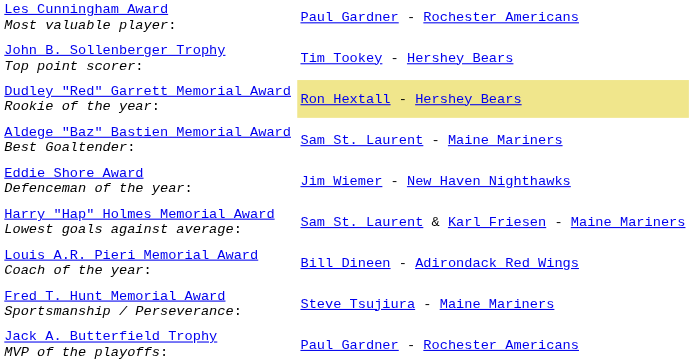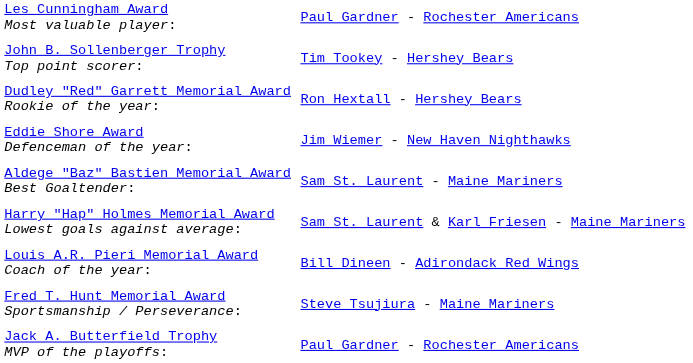 <table cellpadding="3" cellspacing="3">
 <tr>
 <td><a href='#'>Les Cunningham Award</a><br><em>Most valuable player</em>:</td>
 <td><a href='#'>Paul Gardner</a> - <a href='#'>Rochester Americans</a></td>
 </tr>
 <tr>
 <td><a href='#'>John B. Sollenberger Trophy</a><br><em>Top point scorer</em>:</td>
 <td><a href='#'>Tim Tookey</a> - <a href='#'>Hershey Bears</a></td>
 </tr>
 <tr>
 <td><a href='#'>Dudley "Red" Garrett Memorial Award</a><br><em>Rookie of the year</em>:</td>
-<td style="background: khaki;"><a href='#'>Ron Hextall</a> - <a href='#'>Hershey Bears</a></td>
+<td><a href='#'>Ron Hextall</a> - <a href='#'>Hershey Bears</a></td>
+</tr>
+<tr>
+<td><a href='#'>Eddie Shore Award</a><br><em>Defenceman of the year</em>:</td>
+<td><a href='#'>Jim Wiemer</a> - <a href='#'>New Haven Nighthawks</a></td>
 </tr>
 <tr>
 <td><a href='#'>Aldege "Baz" Bastien Memorial Award</a><br><em>Best Goaltender</em>:</td>
 <td><a href='#'>Sam St. Laurent</a> - <a href='#'>Maine Mariners</a></td>
-</tr>
-<tr>
-<td><a href='#'>Eddie Shore Award</a><br><em>Defenceman of the year</em>:</td>
-<td><a href='#'>Jim Wiemer</a> - <a href='#'>New Haven Nighthawks</a></td>
 </tr>
 <tr>
 <td><a href='#'>Harry "Hap" Holmes Memorial Award</a><br><em>Lowest goals against average</em>:</td>
 <td><a href='#'>Sam St. Laurent</a> & <a href='#'>Karl Friesen</a> - <a href='#'>Maine Mariners</a></td>
 </tr>
 <tr>
 <td><a href='#'>Louis A.R. Pieri Memorial Award</a><br><em>Coach of the year</em>:</td>
 <td><a href='#'>Bill Dineen</a> - <a href='#'>Adirondack Red Wings</a></td>
 </tr>
 <tr>
 <td><a href='#'>Fred T. Hunt Memorial Award</a><br><em>Sportsmanship / Perseverance</em>:</td>
 <td><a href='#'>Steve Tsujiura</a> - <a href='#'>Maine Mariners</a></td>
 </tr>
 <tr>
 <td><a href='#'>Jack A. Butterfield Trophy</a><br><em>MVP of the playoffs</em>:</td>
 <td><a href='#'>Paul Gardner</a> - <a href='#'>Rochester Americans</a></td>
 </tr>
 </table>
